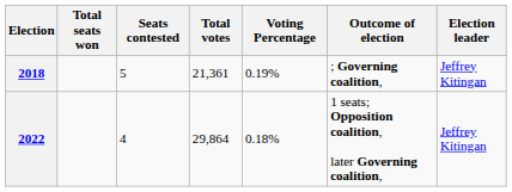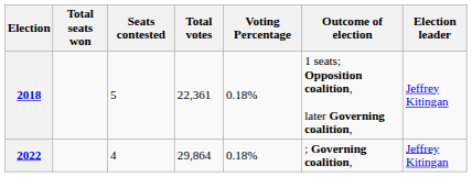 <table class="wikitable">
 <tr>
 <th>Election</th>
 <th>Total seats won</th>
 <th>Seats contested</th>
 <th>Total votes</th>
 <th>Voting Percentage</th>
 <th>Outcome of election</th>
 <th>Election leader</th>
 </tr>
 <tr>
 <th><a href='#'>2018</a></th>
 <td></td>
 <td>5</td>
-<td>21,361</td>
-<td>0.19%</td>
-<td>; <strong>Governing coalition</strong>, <br></td>
+<td>22,361</td>
+<td>0.18%</td>
+<td>1 seats; <strong>Opposition coalition</strong>,<br><br> later <strong>Governing coalition</strong>,<br></td>
 <td><a href='#'>Jeffrey Kitingan</a></td>
 </tr>
 <tr>
 <th><a href='#'>2022</a></th>
 <td></td>
 <td>4</td>
 <td>29,864</td>
 <td>0.18%</td>
-<td>1 seats; <strong>Opposition coalition</strong>,<br><br> later <strong>Governing coalition</strong>,<br></td>
+<td>; <strong>Governing coalition</strong>, <br></td>
 <td><a href='#'>Jeffrey Kitingan</a></td>
 </tr>
 </table>
